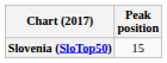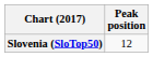 <table class="wikitable plainrowheaders" style="text-align:center">
 <tr>
 <th scope="col">Chart (2017)</th>
 <th scope="col">Peak<br>position</th>
 </tr>
 <tr>
 <th scope="row">Slovenia (<a href='#'>SloTop50</a>)</th>
-<td>15</td>
+<td>12</td>
 </tr>
 </table>
